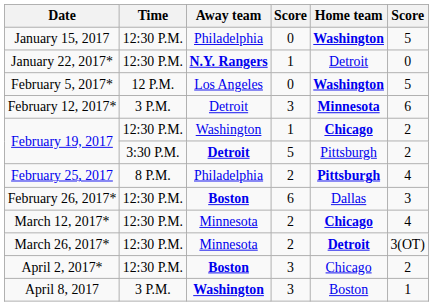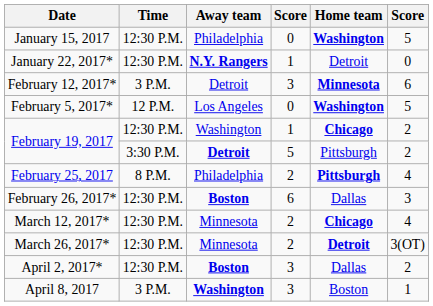 <table class="wikitable sortable" style="font-size: 95%;text-align: center;">
 <tr>
 <th>Date</th>
 <th>Time</th>
 <th>Away team</th>
 <th>Score</th>
 <th>Home team</th>
 <th>Score</th>
 </tr>
 <tr>
 <td>January 15, 2017</td>
 <td>12:30 P.M.</td>
 <td><a href='#'>Philadelphia</a></td>
 <td>0</td>
 <td><a href='#'><strong>Washington</strong></a></td>
 <td>5</td>
 </tr>
 <tr>
 <td>January 22, 2017*</td>
 <td>12:30 P.M.</td>
 <td><a href='#'><strong>N.Y. Rangers</strong></a></td>
 <td>1</td>
 <td><a href='#'>Detroit</a></td>
 <td>0</td>
 </tr>
 <tr>
+<td>February 12, 2017*</td>
+<td>3 P.M.</td>
+<td><a href='#'>Detroit</a></td>
+<td>3</td>
+<td><a href='#'><strong>Minnesota</strong></a></td>
+<td>6</td>
+</tr>
+<tr>
 <td>February 5, 2017*</td>
 <td>12 P.M.</td>
 <td><a href='#'>Los Angeles</a></td>
 <td>0</td>
 <td><a href='#'><strong>Washington</strong></a></td>
 <td>5</td>
-</tr>
-<tr>
-<td>February 12, 2017*</td>
-<td>3 P.M.</td>
-<td><a href='#'>Detroit</a></td>
-<td>3</td>
-<td><a href='#'><strong>Minnesota</strong></a></td>
-<td>6</td>
 </tr>
 <tr>
 <td rowspan=2><a href='#'>February 19, 2017</a></td>
 <td>12:30 P.M.</td>
 <td><a href='#'>Washington</a></td>
 <td>1</td>
 <td><a href='#'><strong>Chicago</strong></a></td>
 <td>2</td>
 </tr>
 <tr>
 <td>3:30 P.M.</td>
 <td><a href='#'><strong>Detroit</strong></a></td>
 <td>5</td>
 <td><a href='#'>Pittsburgh</a></td>
 <td>2</td>
 </tr>
 <tr>
 <td><a href='#'>February 25, 2017</a></td>
 <td>8 P.M.</td>
 <td><a href='#'>Philadelphia</a></td>
 <td>2</td>
 <td><a href='#'><strong>Pittsburgh</strong></a></td>
 <td>4</td>
 </tr>
 <tr>
 <td>February 26, 2017*</td>
 <td>12:30 P.M.</td>
 <td><a href='#'><strong>Boston</strong></a></td>
 <td>6</td>
 <td><a href='#'>Dallas</a></td>
 <td>3</td>
 </tr>
 <tr>
 <td>March 12, 2017*</td>
 <td>12:30 P.M.</td>
 <td><a href='#'>Minnesota</a></td>
 <td>2</td>
 <td><a href='#'><strong>Chicago</strong></a></td>
 <td>4</td>
 </tr>
 <tr>
 <td>March 26, 2017*</td>
 <td>12:30 P.M.</td>
 <td><a href='#'>Minnesota</a></td>
 <td>2</td>
 <td><a href='#'><strong>Detroit</strong></a></td>
 <td>3(OT)</td>
 </tr>
 <tr>
 <td>April 2, 2017*</td>
 <td>12:30 P.M.</td>
 <td><a href='#'><strong>Boston</strong></a></td>
 <td>3</td>
-<td><a href='#'>Chicago</a></td>
+<td><a href='#'>Dallas</a></td>
 <td>2</td>
 </tr>
 <tr>
 <td>April 8, 2017</td>
 <td>3 P.M.</td>
 <td><a href='#'><strong>Washington</strong></a></td>
 <td>3</td>
 <td><a href='#'>Boston</a></td>
 <td>1</td>
 </tr>
 </table>
